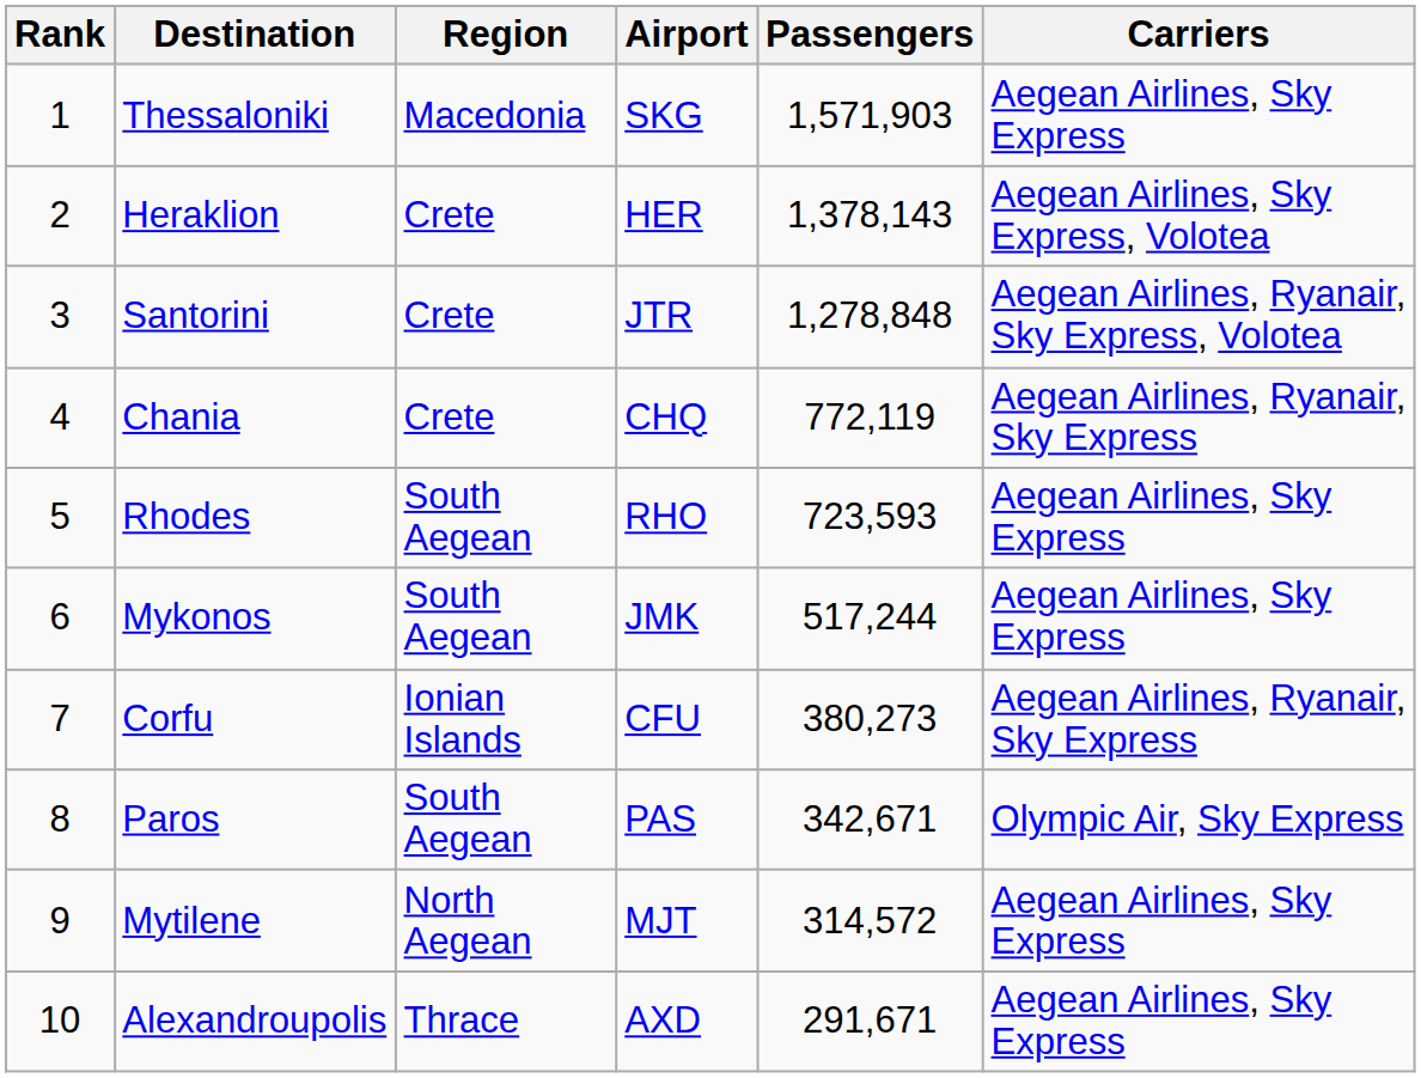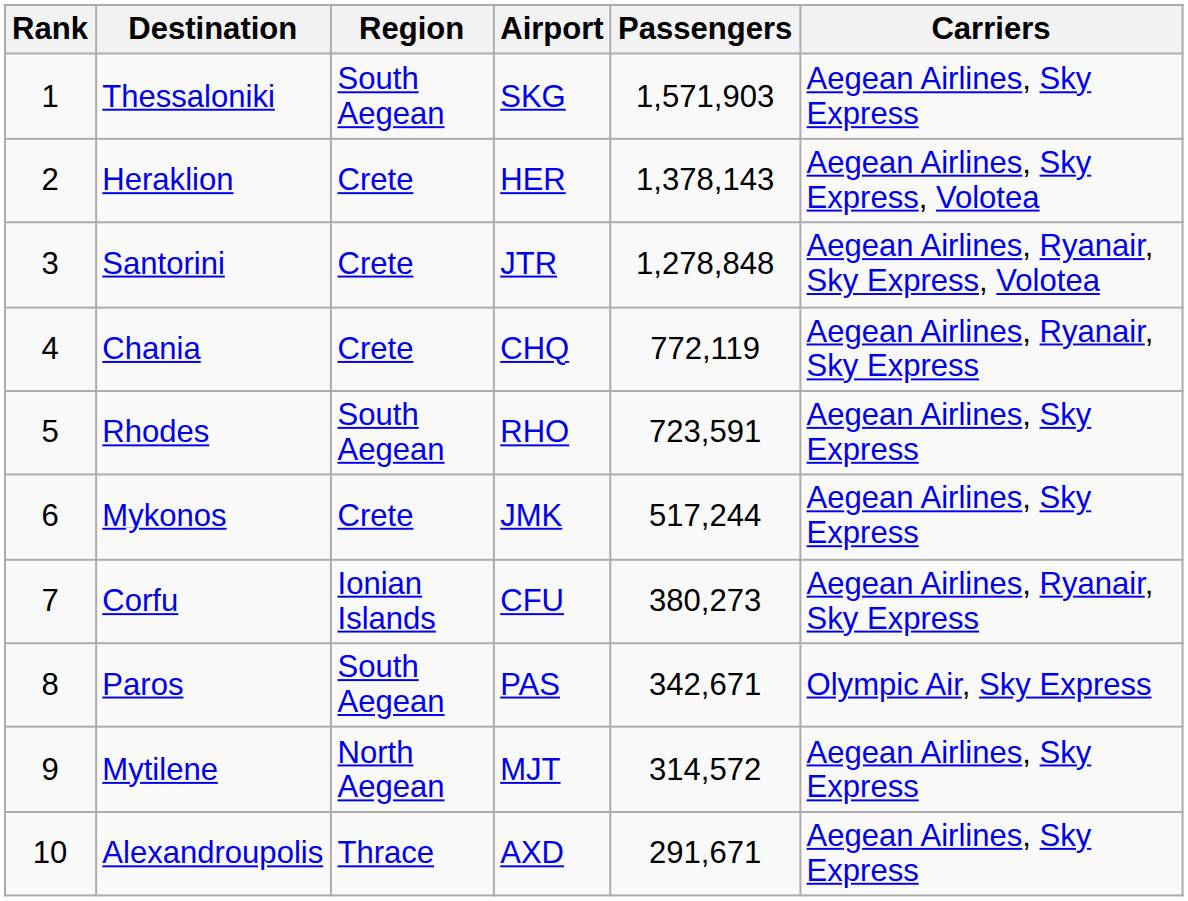 <table class="wikitable">
 <tr>
 <th>Rank</th>
 <th>Destination</th>
 <th>Region</th>
 <th>Airport</th>
 <th>Passengers</th>
 <th>Carriers</th>
 </tr>
 <tr>
 <td align=center>1</td>
 <td><a href='#'>Thessaloniki</a></td>
-<td><a href='#'>Macedonia</a></td>
+<td><a href='#'>South Aegean</a></td>
 <td><a href='#'>SKG</a></td>
 <td align=center>1,571,903</td>
 <td><a href='#'>Aegean Airlines</a>, <a href='#'>Sky Express</a></td>
 </tr>
 <tr>
 <td align=center>2</td>
 <td><a href='#'>Heraklion</a></td>
 <td><a href='#'>Crete</a></td>
 <td><a href='#'>HER</a></td>
 <td align=center>1,378,143</td>
 <td><a href='#'>Aegean Airlines</a>, <a href='#'>Sky Express</a>, <a href='#'>Volotea</a></td>
 </tr>
 <tr>
 <td align=center>3</td>
 <td><a href='#'>Santorini</a></td>
 <td><a href='#'>Crete</a></td>
 <td><a href='#'>JTR</a></td>
 <td align=center>1,278,848</td>
 <td><a href='#'>Aegean Airlines</a>, <a href='#'>Ryanair</a>, <a href='#'>Sky Express</a>, <a href='#'>Volotea</a></td>
 </tr>
 <tr>
 <td align=center>4</td>
 <td><a href='#'>Chania</a></td>
 <td><a href='#'>Crete</a></td>
 <td><a href='#'>CHQ</a></td>
 <td align=center>772,119</td>
 <td><a href='#'>Aegean Airlines</a>, <a href='#'>Ryanair</a>, <a href='#'>Sky Express</a></td>
 </tr>
 <tr>
 <td align=center>5</td>
 <td><a href='#'>Rhodes</a></td>
 <td><a href='#'>South Aegean</a></td>
 <td><a href='#'>RHO</a></td>
-<td align=center>723,593</td>
+<td align=center>723,591</td>
 <td><a href='#'>Aegean Airlines</a>, <a href='#'>Sky Express</a></td>
 </tr>
 <tr>
 <td align=center>6</td>
 <td><a href='#'>Mykonos</a></td>
-<td><a href='#'>South Aegean</a></td>
+<td><a href='#'>Crete</a></td>
 <td><a href='#'>JMK</a></td>
 <td align=center>517,244</td>
 <td><a href='#'>Aegean Airlines</a>, <a href='#'>Sky Express</a></td>
 </tr>
 <tr>
 <td align=center>7</td>
 <td><a href='#'>Corfu</a></td>
 <td><a href='#'>Ionian Islands</a></td>
 <td><a href='#'>CFU</a></td>
 <td align=center>380,273</td>
 <td><a href='#'>Aegean Airlines</a>, <a href='#'>Ryanair</a>, <a href='#'>Sky Express</a></td>
 </tr>
 <tr>
 <td align=center>8</td>
 <td><a href='#'>Paros</a></td>
 <td><a href='#'>South Aegean</a></td>
 <td><a href='#'>PAS</a></td>
 <td align=center>342,671</td>
 <td><a href='#'>Olympic Air</a>, <a href='#'>Sky Express</a></td>
 </tr>
 <tr>
 <td align=center>9</td>
 <td><a href='#'>Mytilene</a></td>
 <td><a href='#'>North Aegean</a></td>
 <td><a href='#'>MJT</a></td>
 <td align=center>314,572</td>
 <td><a href='#'>Aegean Airlines</a>, <a href='#'>Sky Express</a></td>
 </tr>
 <tr>
 <td align=center>10</td>
 <td><a href='#'>Alexandroupolis</a></td>
 <td><a href='#'>Thrace</a></td>
 <td><a href='#'>AXD</a></td>
 <td align=center>291,671</td>
 <td><a href='#'>Aegean Airlines</a>, <a href='#'>Sky Express</a></td>
 </tr>
 </table>
